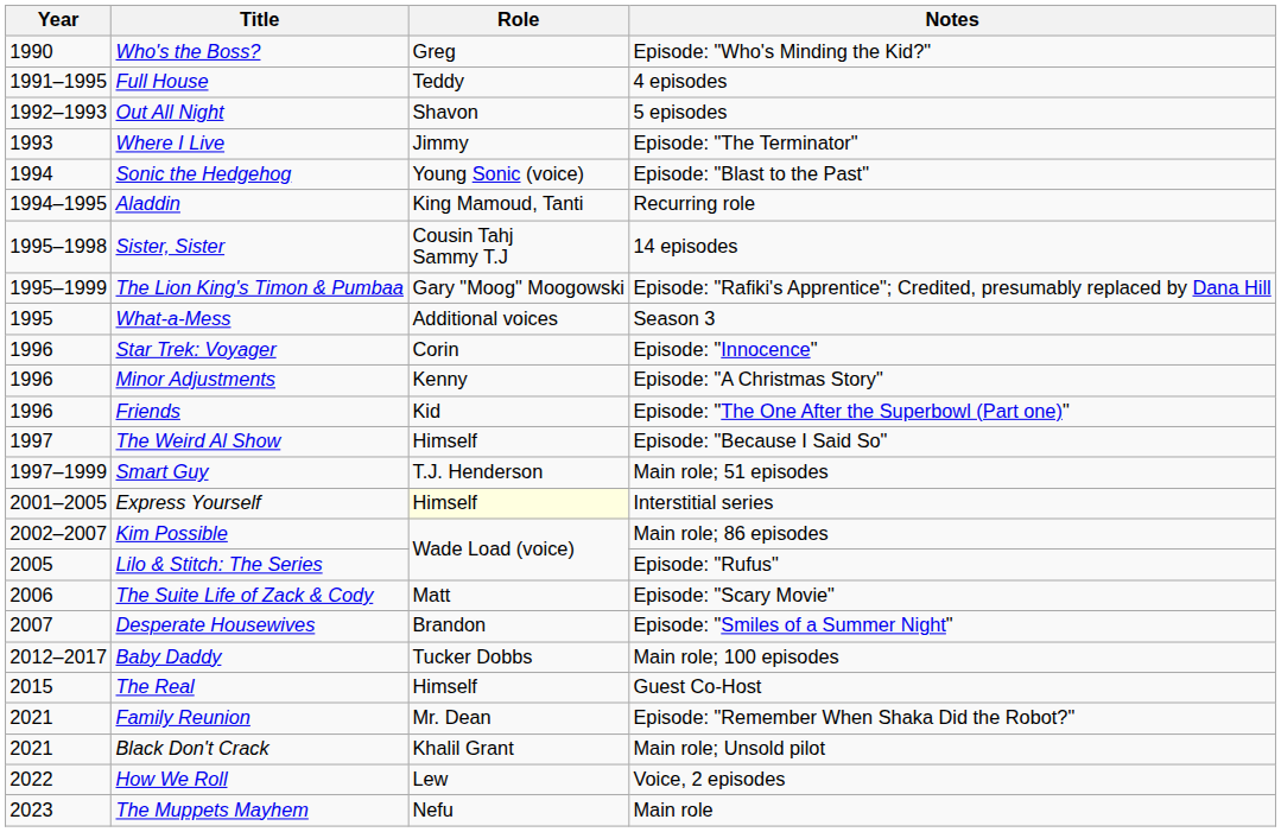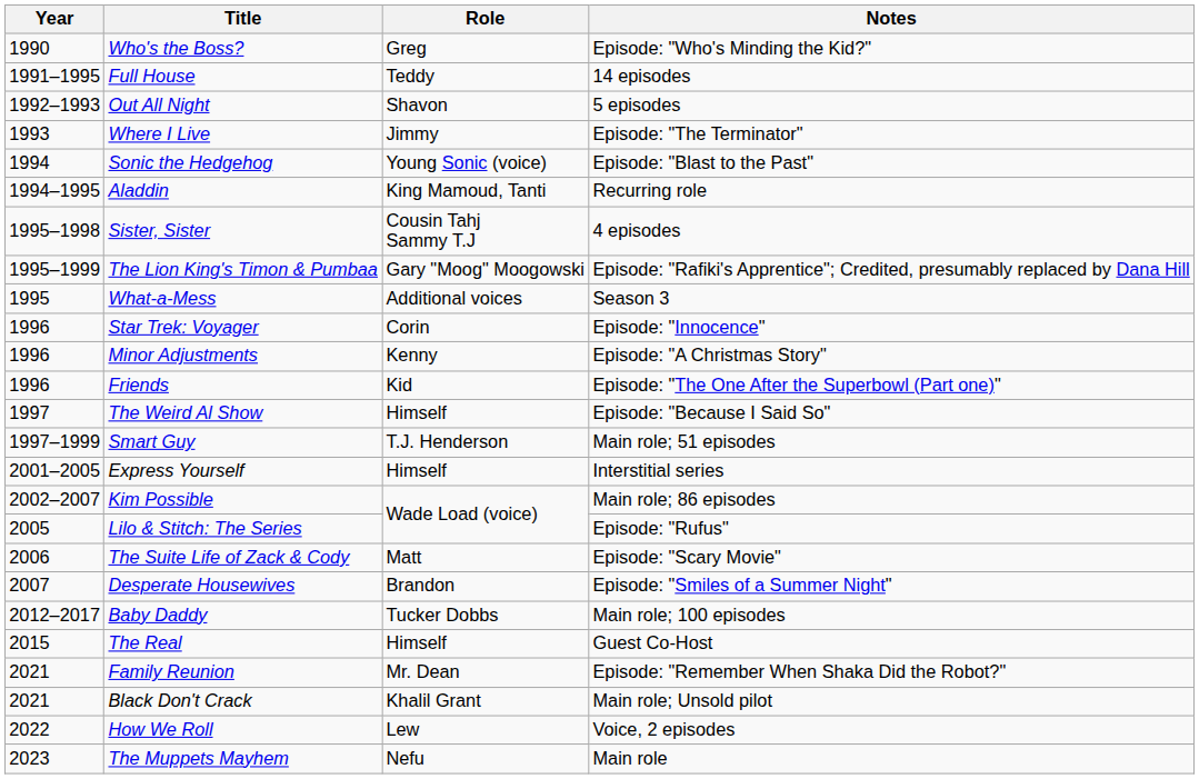 <table class="wikitable sortable">
 <tr>
 <th>Year</th>
 <th>Title</th>
 <th>Role</th>
 <th class="unsortable">Notes</th>
 </tr>
 <tr>
 <td>1990</td>
 <td><em><a href='#'>Who's the Boss?</a></em></td>
 <td>Greg</td>
 <td>Episode: "Who's Minding the Kid?"</td>
 </tr>
 <tr>
 <td>1991–1995</td>
 <td><em><a href='#'>Full House</a></em></td>
 <td>Teddy</td>
-<td>4 episodes</td>
+<td>14 episodes</td>
 </tr>
 <tr>
 <td>1992–1993</td>
 <td><em><a href='#'>Out All Night</a></em></td>
 <td>Shavon</td>
 <td>5 episodes</td>
 </tr>
 <tr>
 <td>1993</td>
 <td><em><a href='#'>Where I Live</a></em></td>
 <td>Jimmy</td>
 <td>Episode: "The Terminator"</td>
 </tr>
 <tr>
 <td>1994</td>
 <td><em><a href='#'>Sonic the Hedgehog</a></em></td>
 <td>Young <a href='#'>Sonic</a> (voice)</td>
 <td>Episode: "Blast to the Past"</td>
 </tr>
 <tr>
 <td>1994–1995</td>
 <td><em><a href='#'>Aladdin</a></em></td>
 <td>King Mamoud, Tanti</td>
 <td>Recurring role</td>
 </tr>
 <tr>
 <td>1995–1998</td>
 <td><em><a href='#'>Sister, Sister</a></em></td>
 <td>Cousin Tahj<br>Sammy T.J</td>
-<td>14 episodes</td>
+<td>4 episodes</td>
 </tr>
 <tr>
 <td>1995–1999</td>
 <td><em><a href='#'>The Lion King's Timon & Pumbaa</a></em></td>
 <td>Gary "Moog" Moogowski</td>
 <td>Episode: "Rafiki's Apprentice"; Credited, presumably replaced by <a href='#'>Dana Hill</a></td>
 </tr>
 <tr>
 <td>1995</td>
 <td><em><a href='#'>What-a-Mess</a></em></td>
 <td>Additional voices</td>
 <td>Season 3</td>
 </tr>
 <tr>
 <td>1996</td>
 <td><em><a href='#'>Star Trek: Voyager</a></em></td>
 <td>Corin</td>
 <td>Episode: "<a href='#'>Innocence</a>"</td>
 </tr>
 <tr>
 <td>1996</td>
 <td><em><a href='#'>Minor Adjustments</a></em></td>
 <td>Kenny</td>
 <td>Episode: "A Christmas Story"</td>
 </tr>
 <tr>
 <td>1996</td>
 <td><em><a href='#'>Friends</a></em></td>
 <td>Kid</td>
 <td>Episode: "<a href='#'>The One After the Superbowl (Part one)</a>"</td>
 </tr>
 <tr>
 <td>1997</td>
 <td><em><a href='#'>The Weird Al Show</a></em></td>
 <td>Himself</td>
 <td>Episode: "Because I Said So"</td>
 </tr>
 <tr>
 <td>1997–1999</td>
 <td><em><a href='#'>Smart Guy</a></em></td>
 <td>T.J. Henderson</td>
 <td>Main role; 51 episodes</td>
 </tr>
 <tr>
 <td>2001–2005</td>
 <td><em>Express Yourself</em></td>
-<td style="background: lightyellow;">Himself</td>
+<td>Himself</td>
 <td>Interstitial series</td>
 </tr>
 <tr>
 <td>2002–2007</td>
 <td><em><a href='#'>Kim Possible</a></em></td>
 <td rowspan=2>Wade Load (voice)</td>
 <td>Main role; 86 episodes</td>
 </tr>
 <tr>
 <td>2005</td>
 <td><em><a href='#'>Lilo & Stitch: The Series</a></em></td>
 <td>Episode: "Rufus"</td>
 </tr>
 <tr>
 <td>2006</td>
 <td><em><a href='#'>The Suite Life of Zack & Cody</a></em></td>
 <td>Matt</td>
 <td>Episode: "Scary Movie"</td>
 </tr>
 <tr>
 <td>2007</td>
 <td><em><a href='#'>Desperate Housewives</a></em></td>
 <td>Brandon</td>
 <td>Episode: "<a href='#'>Smiles of a Summer Night</a>"</td>
 </tr>
 <tr>
 <td>2012–2017</td>
 <td><em><a href='#'>Baby Daddy</a></em></td>
 <td>Tucker Dobbs</td>
 <td>Main role; 100 episodes</td>
 </tr>
 <tr>
 <td>2015</td>
 <td><em><a href='#'>The Real</a></em></td>
 <td>Himself</td>
 <td>Guest Co-Host</td>
 </tr>
 <tr>
 <td>2021</td>
 <td><em><a href='#'>Family Reunion</a></em></td>
 <td>Mr. Dean</td>
 <td>Episode: "Remember When Shaka Did the Robot?"</td>
 </tr>
 <tr>
 <td>2021</td>
 <td><em>Black Don't Crack</em></td>
 <td>Khalil Grant</td>
 <td>Main role; Unsold pilot</td>
 </tr>
 <tr>
 <td>2022</td>
 <td><em><a href='#'>How We Roll</a></em></td>
 <td>Lew</td>
 <td>Voice, 2 episodes</td>
 </tr>
 <tr>
 <td>2023</td>
 <td><em><a href='#'>The Muppets Mayhem</a></em></td>
 <td>Nefu</td>
 <td>Main role</td>
 </tr>
 </table>
